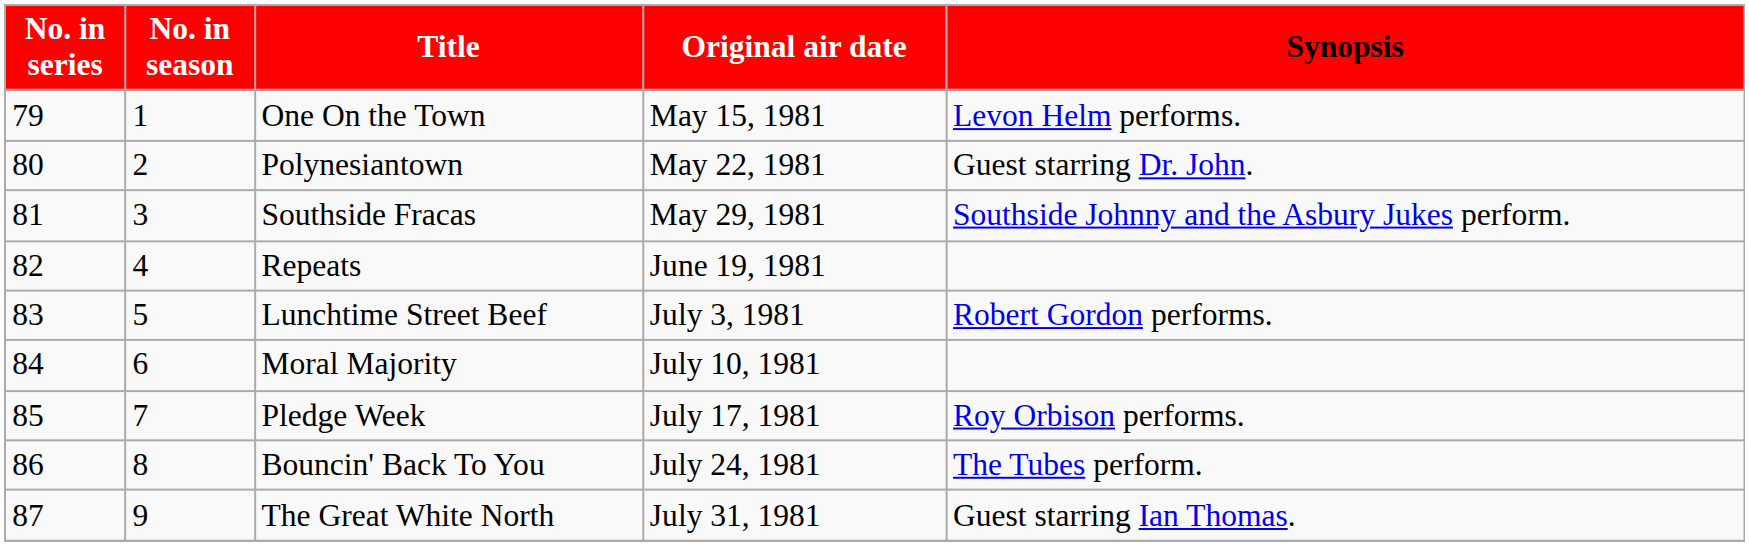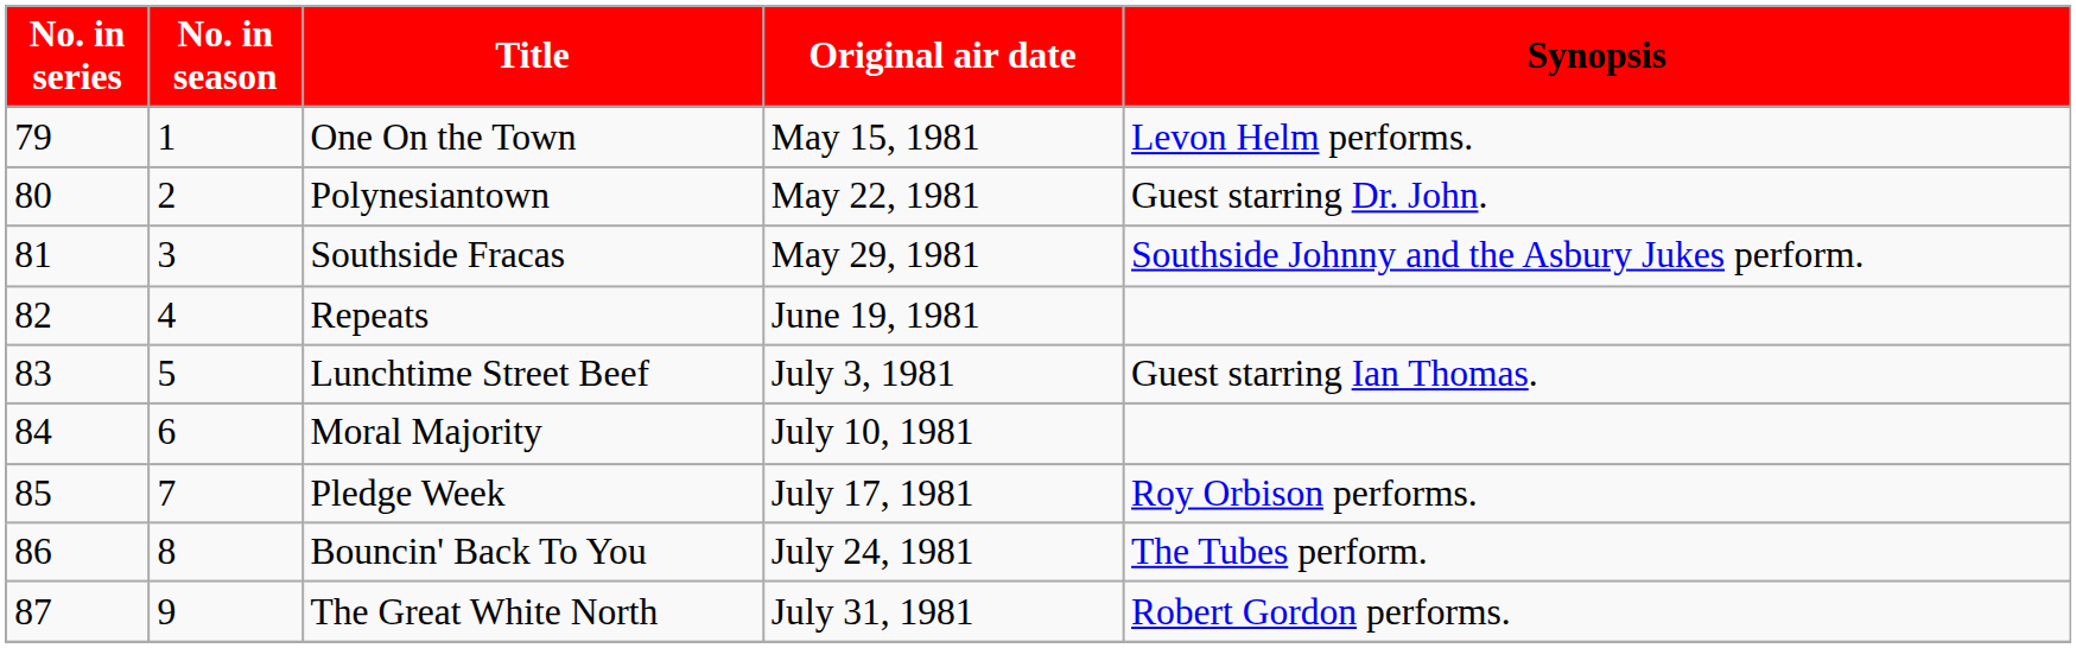 <table class="wikitable" style="width:100%; margin:auto;">
 <tr style="color:black">
 <th scope="col" style="background: #FF0000; color:#fff;">No. in<br> series</th>
 <th scope="col" style="background: #FF0000; color:#fff;">No. in<br> season</th>
 <th scope="col" style="background: #FF0000; color:#fff;">Title</th>
 <th scope="col" style="background: #FF0000; color:#fff;">Original air date</th>
 <th scope="col" style="background: #FF0000; color;#fff;">Synopsis</th>
 </tr>
 <tr>
 <td>79</td>
 <td>1</td>
 <td>One On the Town</td>
 <td>May 15, 1981</td>
 <td><a href='#'>Levon Helm</a> performs.</td>
 </tr>
 <tr>
 <td>80</td>
 <td>2</td>
 <td>Polynesiantown</td>
 <td>May 22, 1981</td>
 <td>Guest starring <a href='#'>Dr. John</a>.</td>
 </tr>
 <tr>
 <td>81</td>
 <td>3</td>
 <td>Southside Fracas</td>
 <td>May 29, 1981</td>
 <td><a href='#'>Southside Johnny and the Asbury Jukes</a> perform.</td>
 </tr>
 <tr>
 <td>82</td>
 <td>4</td>
 <td>Repeats</td>
 <td>June 19, 1981</td>
 <td></td>
 </tr>
 <tr>
 <td>83</td>
 <td>5</td>
 <td>Lunchtime Street Beef</td>
 <td>July 3, 1981</td>
-<td><a href='#'>Robert Gordon</a> performs.</td>
+<td>Guest starring <a href='#'>Ian Thomas</a>.</td>
 </tr>
 <tr>
 <td>84</td>
 <td>6</td>
 <td>Moral Majority</td>
 <td>July 10, 1981</td>
 <td></td>
 </tr>
 <tr>
 <td>85</td>
 <td>7</td>
 <td>Pledge Week</td>
 <td>July 17, 1981</td>
 <td><a href='#'>Roy Orbison</a> performs.</td>
 </tr>
 <tr>
 <td>86</td>
 <td>8</td>
 <td>Bouncin' Back To You</td>
 <td>July 24, 1981</td>
 <td><a href='#'>The Tubes</a> perform.</td>
 </tr>
 <tr>
 <td>87</td>
 <td>9</td>
 <td>The Great White North</td>
 <td>July 31, 1981</td>
-<td>Guest starring <a href='#'>Ian Thomas</a>.</td>
+<td><a href='#'>Robert Gordon</a> performs.</td>
 </tr>
 <tr>
 </tr>
 </table>
